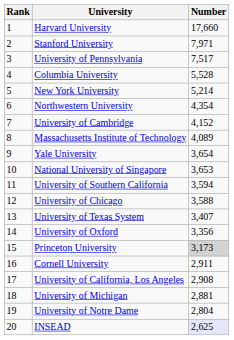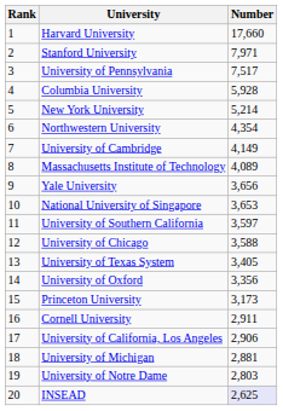 <table class="wikitable sortable">
 <tr>
 <th>Rank</th>
 <th>University</th>
 <th>Number</th>
 </tr>
 <tr>
 <td>1</td>
 <td> <a href='#'>Harvard University</a></td>
 <td>17,660</td>
 </tr>
 <tr>
 <td>2</td>
 <td> <a href='#'>Stanford University</a></td>
 <td>7,971</td>
 </tr>
 <tr>
 <td>3</td>
 <td> <a href='#'>University of Pennsylvania</a></td>
 <td>7,517</td>
 </tr>
 <tr>
 <td>4</td>
 <td> <a href='#'>Columbia University</a></td>
-<td>5,528</td>
+<td>5,928</td>
 </tr>
 <tr>
 <td>5</td>
 <td> <a href='#'>New York University</a></td>
 <td>5,214</td>
 </tr>
 <tr>
 <td>6</td>
 <td> <a href='#'>Northwestern University</a></td>
 <td>4,354</td>
 </tr>
 <tr>
 <td>7</td>
 <td> <a href='#'>University of Cambridge</a></td>
-<td>4,152</td>
+<td>4,149</td>
 </tr>
 <tr>
 <td>8</td>
 <td> <a href='#'>Massachusetts Institute of Technology</a></td>
 <td>4,089</td>
 </tr>
 <tr>
 <td>9</td>
 <td> <a href='#'>Yale University</a></td>
-<td>3,654</td>
+<td>3,656</td>
 </tr>
 <tr>
 <td>10</td>
 <td> <a href='#'>National University of Singapore</a></td>
 <td>3,653</td>
 </tr>
 <tr>
 <td>11</td>
 <td> <a href='#'>University of Southern California</a></td>
-<td>3,594</td>
+<td>3,597</td>
 </tr>
 <tr>
 <td>12</td>
 <td> <a href='#'>University of Chicago</a></td>
 <td>3,588</td>
 </tr>
 <tr>
 <td>13</td>
 <td> <a href='#'>University of Texas System</a></td>
-<td>3,407</td>
+<td>3,405</td>
 </tr>
 <tr>
 <td>14</td>
 <td> <a href='#'>University of Oxford</a></td>
 <td>3,356</td>
 </tr>
 <tr>
 <td>15</td>
 <td> <a href='#'>Princeton University</a></td>
-<td style="background: lightgrey;">3,173</td>
+<td>3,173</td>
 </tr>
 <tr>
 <td>16</td>
 <td> <a href='#'>Cornell University</a></td>
 <td>2,911</td>
 </tr>
 <tr>
 <td>17</td>
 <td> <a href='#'>University of California, Los Angeles</a></td>
-<td>2,908</td>
+<td>2,906</td>
 </tr>
 <tr>
 <td>18</td>
 <td> <a href='#'>University of Michigan</a></td>
 <td>2,881</td>
 </tr>
 <tr>
 <td>19</td>
 <td> <a href='#'>University of Notre Dame</a></td>
-<td>2,804</td>
+<td>2,803</td>
 </tr>
 <tr>
 <td>20</td>
 <td> <a href='#'>INSEAD</a></td>
 <td style="background: lavender;">2,625</td>
 </tr>
 </table>
